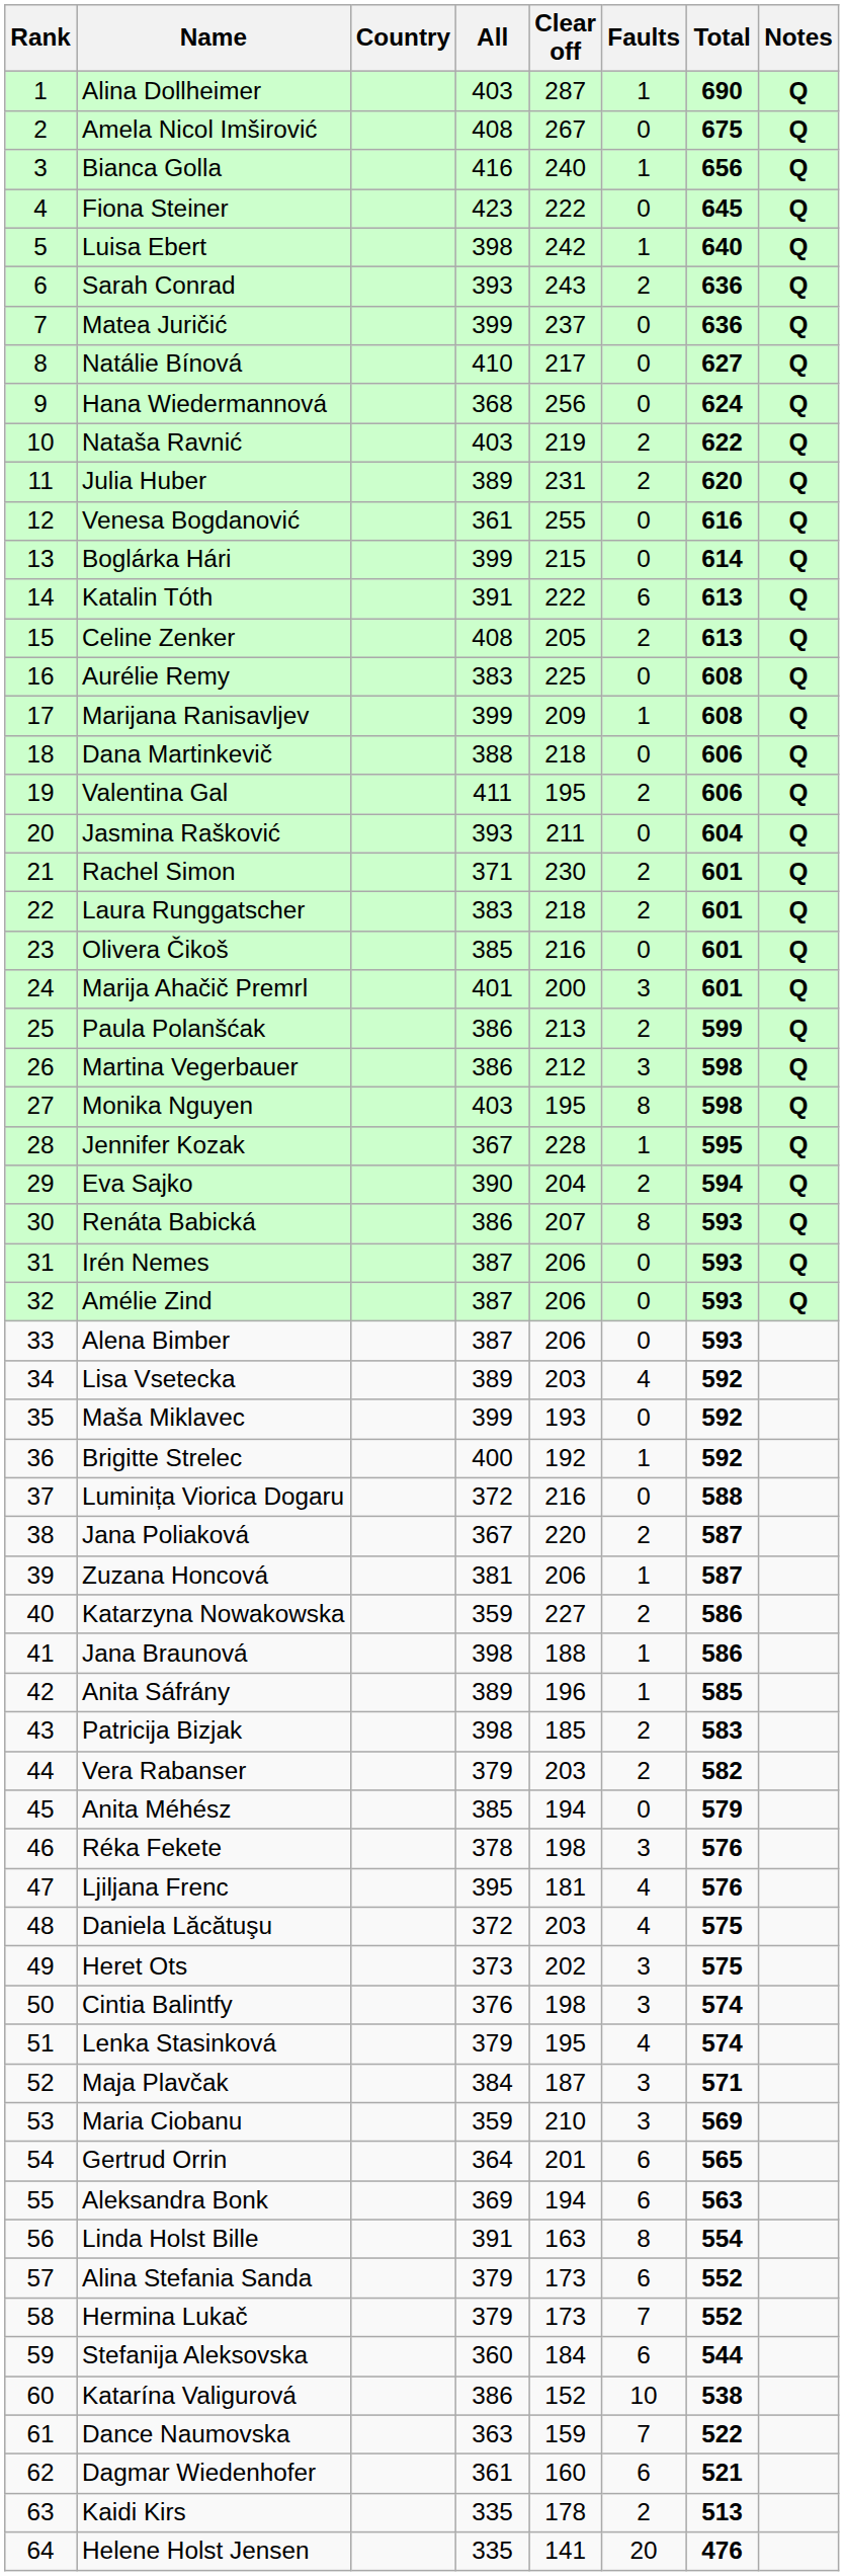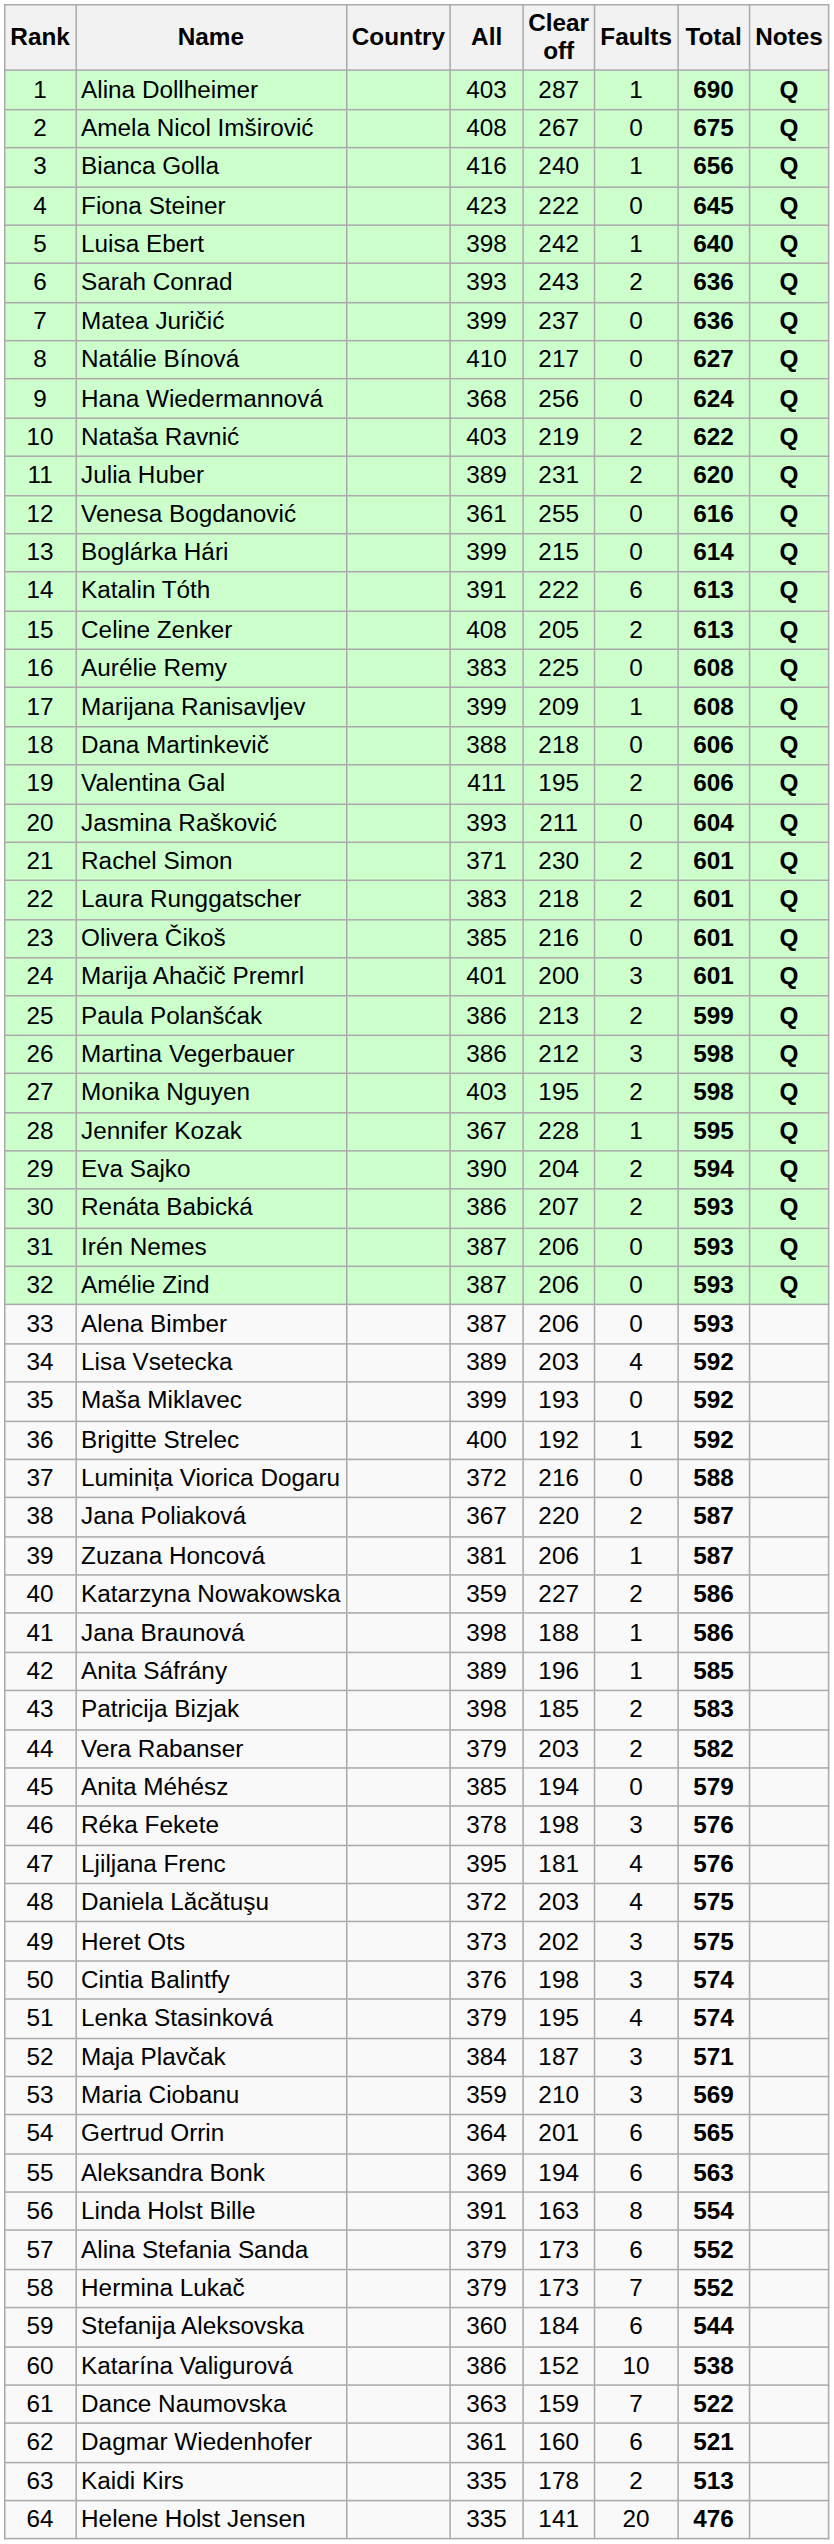 <table class="wikitable sortable" style="text-align:center">
 <tr>
 <th>Rank</th>
 <th>Name</th>
 <th>Country</th>
 <th width=40>All</th>
 <th width=40>Clear off</th>
 <th width=30>Faults</th>
 <th width=40>Total</th>
 <th>Notes</th>
 </tr>
 <tr bgcolor=ccffcc>
 <td>1</td>
 <td align="left">Alina Dollheimer</td>
 <td align="left"></td>
 <td>403</td>
 <td>287</td>
 <td>1</td>
 <td><strong>690</strong> </td>
 <td><strong>Q</strong></td>
 </tr>
 <tr bgcolor=ccffcc>
 <td>2</td>
 <td align="left">Amela Nicol Imširović</td>
 <td align="left"></td>
 <td>408</td>
 <td>267</td>
 <td>0</td>
 <td><strong>675</strong></td>
 <td><strong>Q</strong></td>
 </tr>
 <tr bgcolor=ccffcc>
 <td>3</td>
 <td align="left">Bianca Golla</td>
 <td align="left"></td>
 <td>416</td>
 <td>240</td>
 <td>1</td>
 <td><strong>656</strong></td>
 <td><strong>Q</strong></td>
 </tr>
 <tr bgcolor=ccffcc>
 <td>4</td>
 <td align="left">Fiona Steiner</td>
 <td align="left"></td>
 <td>423</td>
 <td>222</td>
 <td>0</td>
 <td><strong>645</strong></td>
 <td><strong>Q</strong></td>
 </tr>
 <tr bgcolor=ccffcc>
 <td>5</td>
 <td align="left">Luisa Ebert</td>
 <td align="left"></td>
 <td>398</td>
 <td>242</td>
 <td>1</td>
 <td><strong>640</strong></td>
 <td><strong>Q</strong></td>
 </tr>
 <tr bgcolor=ccffcc>
 <td>6</td>
 <td align="left">Sarah Conrad</td>
 <td align="left"></td>
 <td>393</td>
 <td>243</td>
 <td>2</td>
 <td><strong>636</strong></td>
 <td><strong>Q</strong></td>
 </tr>
 <tr bgcolor=ccffcc>
 <td>7</td>
 <td align="left">Matea Juričić</td>
 <td align="left"></td>
 <td>399</td>
 <td>237</td>
 <td>0</td>
 <td><strong>636</strong></td>
 <td><strong>Q</strong></td>
 </tr>
 <tr bgcolor=ccffcc>
 <td>8</td>
 <td align="left">Natálie Bínová</td>
 <td align="left"></td>
 <td>410</td>
 <td>217</td>
 <td>0</td>
 <td><strong>627</strong></td>
 <td><strong>Q</strong></td>
 </tr>
 <tr bgcolor=ccffcc>
 <td>9</td>
 <td align="left">Hana Wiedermannová</td>
 <td align="left"></td>
 <td>368</td>
 <td>256</td>
 <td>0</td>
 <td><strong>624</strong></td>
 <td><strong>Q</strong></td>
 </tr>
 <tr bgcolor=ccffcc>
 <td>10</td>
 <td align="left">Nataša Ravnić</td>
 <td align="left"></td>
 <td>403</td>
 <td>219</td>
 <td>2</td>
 <td><strong>622</strong></td>
 <td><strong>Q</strong></td>
 </tr>
 <tr bgcolor=ccffcc>
 <td>11</td>
 <td align="left">Julia Huber</td>
 <td align="left"></td>
 <td>389</td>
 <td>231</td>
 <td>2</td>
 <td><strong>620</strong></td>
 <td><strong>Q</strong></td>
 </tr>
 <tr bgcolor=ccffcc>
 <td>12</td>
 <td align="left">Venesa Bogdanović</td>
 <td align="left"></td>
 <td>361</td>
 <td>255</td>
 <td>0</td>
 <td><strong>616</strong></td>
 <td><strong>Q</strong></td>
 </tr>
 <tr bgcolor=ccffcc>
 <td>13</td>
 <td align="left">Boglárka Hári</td>
 <td align="left"></td>
 <td>399</td>
 <td>215</td>
 <td>0</td>
 <td><strong>614</strong></td>
 <td><strong>Q</strong></td>
 </tr>
 <tr bgcolor=ccffcc>
 <td>14</td>
 <td align="left">Katalin Tóth</td>
 <td align="left"></td>
 <td>391</td>
 <td>222</td>
 <td>6</td>
 <td><strong>613</strong></td>
 <td><strong>Q</strong></td>
 </tr>
 <tr bgcolor=ccffcc>
 <td>15</td>
 <td align="left">Celine Zenker</td>
 <td align="left"></td>
 <td>408</td>
 <td>205</td>
 <td>2</td>
 <td><strong>613</strong></td>
 <td><strong>Q</strong></td>
 </tr>
 <tr bgcolor=ccffcc>
 <td>16</td>
 <td align="left">Aurélie Remy</td>
 <td align="left"></td>
 <td>383</td>
 <td>225</td>
 <td>0</td>
 <td><strong>608</strong></td>
 <td><strong>Q</strong></td>
 </tr>
 <tr bgcolor=ccffcc>
 <td>17</td>
 <td align="left">Marijana Ranisavljev</td>
 <td align="left"></td>
 <td>399</td>
 <td>209</td>
 <td>1</td>
 <td><strong>608</strong></td>
 <td><strong>Q</strong></td>
 </tr>
 <tr bgcolor=ccffcc>
 <td>18</td>
 <td align="left">Dana Martinkevič</td>
 <td align="left"></td>
 <td>388</td>
 <td>218</td>
 <td>0</td>
 <td><strong>606</strong></td>
 <td><strong>Q</strong></td>
 </tr>
 <tr bgcolor=ccffcc>
 <td>19</td>
 <td align="left">Valentina Gal</td>
 <td align="left"></td>
 <td>411</td>
 <td>195</td>
 <td>2</td>
 <td><strong>606</strong></td>
 <td><strong>Q</strong></td>
 </tr>
 <tr bgcolor=ccffcc>
 <td>20</td>
 <td align="left">Jasmina Rašković</td>
 <td align="left"></td>
 <td>393</td>
 <td>211</td>
 <td>0</td>
 <td><strong>604</strong></td>
 <td><strong>Q</strong></td>
 </tr>
 <tr bgcolor=ccffcc>
 <td>21</td>
 <td align="left">Rachel Simon</td>
 <td align="left"></td>
 <td>371</td>
 <td>230</td>
 <td>2</td>
 <td><strong>601</strong></td>
 <td><strong>Q</strong></td>
 </tr>
 <tr bgcolor=ccffcc>
 <td>22</td>
 <td align="left">Laura Runggatscher</td>
 <td align="left"></td>
 <td>383</td>
 <td>218</td>
 <td>2</td>
 <td><strong>601</strong></td>
 <td><strong>Q</strong></td>
 </tr>
 <tr bgcolor=ccffcc>
 <td>23</td>
 <td align="left">Olivera Čikoš</td>
 <td align="left"></td>
 <td>385</td>
 <td>216</td>
 <td>0</td>
 <td><strong>601</strong></td>
 <td><strong>Q</strong></td>
 </tr>
 <tr bgcolor=ccffcc>
 <td>24</td>
 <td align="left">Marija Ahačič Premrl</td>
 <td align="left"></td>
 <td>401</td>
 <td>200</td>
 <td>3</td>
 <td><strong>601</strong></td>
 <td><strong>Q</strong></td>
 </tr>
 <tr bgcolor=ccffcc>
 <td>25</td>
 <td align="left">Paula Polanšćak</td>
 <td align="left"></td>
 <td>386</td>
 <td>213</td>
 <td>2</td>
 <td><strong>599</strong></td>
 <td><strong>Q</strong></td>
 </tr>
 <tr bgcolor=ccffcc>
 <td>26</td>
 <td align="left">Martina Vegerbauer</td>
 <td align="left"></td>
 <td>386</td>
 <td>212</td>
 <td>3</td>
 <td><strong>598</strong></td>
 <td><strong>Q</strong></td>
 </tr>
 <tr bgcolor=ccffcc>
 <td>27</td>
 <td align="left">Monika Nguyen</td>
 <td align="left"></td>
 <td>403</td>
 <td>195</td>
-<td>8</td>
+<td>2</td>
 <td><strong>598</strong></td>
 <td><strong>Q</strong></td>
 </tr>
 <tr bgcolor=ccffcc>
 <td>28</td>
 <td align="left">Jennifer Kozak</td>
 <td align="left"></td>
 <td>367</td>
 <td>228</td>
 <td>1</td>
 <td><strong>595</strong></td>
 <td><strong>Q</strong></td>
 </tr>
 <tr bgcolor=ccffcc>
 <td>29</td>
 <td align="left">Eva Sajko</td>
 <td align="left"></td>
 <td>390</td>
 <td>204</td>
 <td>2</td>
 <td><strong>594</strong></td>
 <td><strong>Q</strong></td>
 </tr>
 <tr bgcolor=ccffcc>
 <td>30</td>
 <td align="left">Renáta Babická</td>
 <td align="left"></td>
 <td>386</td>
 <td>207</td>
-<td>8</td>
+<td>2</td>
 <td><strong>593</strong></td>
 <td><strong>Q</strong></td>
 </tr>
 <tr bgcolor=ccffcc>
 <td>31</td>
 <td align="left">Irén Nemes</td>
 <td align="left"></td>
 <td>387</td>
 <td>206</td>
 <td>0</td>
 <td><strong>593</strong></td>
 <td><strong>Q</strong></td>
 </tr>
 <tr bgcolor=ccffcc>
 <td>32</td>
 <td align="left">Amélie Zind</td>
 <td align="left"></td>
 <td>387</td>
 <td>206</td>
 <td>0</td>
 <td><strong>593</strong></td>
 <td><strong>Q</strong></td>
 </tr>
 <tr>
 <td>33</td>
 <td align="left">Alena Bimber</td>
 <td align="left"></td>
 <td>387</td>
 <td>206</td>
 <td>0</td>
 <td><strong>593</strong></td>
 <td></td>
 </tr>
 <tr>
 <td>34</td>
 <td align="left">Lisa Vsetecka</td>
 <td align="left"></td>
 <td>389</td>
 <td>203</td>
 <td>4</td>
 <td><strong>592</strong></td>
 <td></td>
 </tr>
 <tr>
 <td>35</td>
 <td align="left">Maša Miklavec</td>
 <td align="left"></td>
 <td>399</td>
 <td>193</td>
 <td>0</td>
 <td><strong>592</strong></td>
 <td></td>
 </tr>
 <tr>
 <td>36</td>
 <td align="left">Brigitte Strelec</td>
 <td align="left"></td>
 <td>400</td>
 <td>192</td>
 <td>1</td>
 <td><strong>592</strong></td>
 <td></td>
 </tr>
 <tr>
 <td>37</td>
 <td align="left">Luminița Viorica Dogaru</td>
 <td align="left"></td>
 <td>372</td>
 <td>216</td>
 <td>0</td>
 <td><strong>588</strong></td>
 <td></td>
 </tr>
 <tr>
 <td>38</td>
 <td align="left">Jana Poliaková</td>
 <td align="left"></td>
 <td>367</td>
 <td>220</td>
 <td>2</td>
 <td><strong>587</strong></td>
 <td></td>
 </tr>
 <tr>
 <td>39</td>
 <td align="left">Zuzana Honcová</td>
 <td align="left"></td>
 <td>381</td>
 <td>206</td>
 <td>1</td>
 <td><strong>587</strong></td>
 <td></td>
 </tr>
 <tr>
 <td>40</td>
 <td align="left">Katarzyna Nowakowska</td>
 <td align="left"></td>
 <td>359</td>
 <td>227</td>
 <td>2</td>
 <td><strong>586</strong></td>
 <td></td>
 </tr>
 <tr>
 <td>41</td>
 <td align="left">Jana Braunová</td>
 <td align="left"></td>
 <td>398</td>
 <td>188</td>
 <td>1</td>
 <td><strong>586</strong></td>
 <td></td>
 </tr>
 <tr>
 <td>42</td>
 <td align="left">Anita Sáfrány</td>
 <td align="left"></td>
 <td>389</td>
 <td>196</td>
 <td>1</td>
 <td><strong>585</strong></td>
 <td></td>
 </tr>
 <tr>
 <td>43</td>
 <td align="left">Patricija Bizjak</td>
 <td align="left"></td>
 <td>398</td>
 <td>185</td>
 <td>2</td>
 <td><strong>583</strong></td>
 <td></td>
 </tr>
 <tr>
 <td>44</td>
 <td align="left">Vera Rabanser</td>
 <td align="left"></td>
 <td>379</td>
 <td>203</td>
 <td>2</td>
 <td><strong>582</strong></td>
 <td></td>
 </tr>
 <tr>
 <td>45</td>
 <td align="left">Anita Méhész</td>
 <td align="left"></td>
 <td>385</td>
 <td>194</td>
 <td>0</td>
 <td><strong>579</strong></td>
 <td></td>
 </tr>
 <tr>
 <td>46</td>
 <td align="left">Réka Fekete</td>
 <td align="left"></td>
 <td>378</td>
 <td>198</td>
 <td>3</td>
 <td><strong>576</strong></td>
 <td></td>
 </tr>
 <tr>
 <td>47</td>
 <td align="left">Ljiljana Frenc</td>
 <td align="left"></td>
 <td>395</td>
 <td>181</td>
 <td>4</td>
 <td><strong>576</strong></td>
 <td></td>
 </tr>
 <tr>
 <td>48</td>
 <td align="left">Daniela Lăcătuşu</td>
 <td align="left"></td>
 <td>372</td>
 <td>203</td>
 <td>4</td>
 <td><strong>575</strong></td>
 <td></td>
 </tr>
 <tr>
 <td>49</td>
 <td align="left">Heret Ots</td>
 <td align="left"></td>
 <td>373</td>
 <td>202</td>
 <td>3</td>
 <td><strong>575</strong></td>
 <td></td>
 </tr>
 <tr>
 <td>50</td>
 <td align="left">Cintia Balintfy</td>
 <td align="left"></td>
 <td>376</td>
 <td>198</td>
 <td>3</td>
 <td><strong>574</strong></td>
 <td></td>
 </tr>
 <tr>
 <td>51</td>
 <td align="left">Lenka Stasinková</td>
 <td align="left"></td>
 <td>379</td>
 <td>195</td>
 <td>4</td>
 <td><strong>574</strong></td>
 <td></td>
 </tr>
 <tr>
 <td>52</td>
 <td align="left">Maja Plavčak</td>
 <td align="left"></td>
 <td>384</td>
 <td>187</td>
 <td>3</td>
 <td><strong>571</strong></td>
 <td></td>
 </tr>
 <tr>
 <td>53</td>
 <td align="left">Maria Ciobanu</td>
 <td align="left"></td>
 <td>359</td>
 <td>210</td>
 <td>3</td>
 <td><strong>569</strong></td>
 <td></td>
 </tr>
 <tr>
 <td>54</td>
 <td align="left">Gertrud Orrin</td>
 <td align="left"></td>
 <td>364</td>
 <td>201</td>
 <td>6</td>
 <td><strong>565</strong></td>
 <td></td>
 </tr>
 <tr>
 <td>55</td>
 <td align="left">Aleksandra Bonk</td>
 <td align="left"></td>
 <td>369</td>
 <td>194</td>
 <td>6</td>
 <td><strong>563</strong></td>
 <td></td>
 </tr>
 <tr>
 <td>56</td>
 <td align="left">Linda Holst Bille</td>
 <td align="left"></td>
 <td>391</td>
 <td>163</td>
 <td>8</td>
 <td><strong>554</strong></td>
 <td></td>
 </tr>
 <tr>
 <td>57</td>
 <td align="left">Alina Stefania Sanda</td>
 <td align="left"></td>
 <td>379</td>
 <td>173</td>
 <td>6</td>
 <td><strong>552</strong></td>
 <td></td>
 </tr>
 <tr>
 <td>58</td>
 <td align="left">Hermina Lukač</td>
 <td align="left"></td>
 <td>379</td>
 <td>173</td>
 <td>7</td>
 <td><strong>552</strong></td>
 <td></td>
 </tr>
 <tr>
 <td>59</td>
 <td align="left">Stefanija Aleksovska</td>
 <td align="left"></td>
 <td>360</td>
 <td>184</td>
 <td>6</td>
 <td><strong>544</strong></td>
 <td></td>
 </tr>
 <tr>
 <td>60</td>
 <td align="left">Katarína Valigurová</td>
 <td align="left"></td>
 <td>386</td>
 <td>152</td>
 <td>10</td>
 <td><strong>538</strong></td>
 <td></td>
 </tr>
 <tr>
 <td>61</td>
 <td align="left">Dance Naumovska</td>
 <td align="left"></td>
 <td>363</td>
 <td>159</td>
 <td>7</td>
 <td><strong>522</strong></td>
 <td></td>
 </tr>
 <tr>
 <td>62</td>
 <td align="left">Dagmar Wiedenhofer</td>
 <td align="left"></td>
 <td>361</td>
 <td>160</td>
 <td>6</td>
 <td><strong>521</strong></td>
 <td></td>
 </tr>
 <tr>
 <td>63</td>
 <td align="left">Kaidi Kirs</td>
 <td align="left"></td>
 <td>335</td>
 <td>178</td>
 <td>2</td>
 <td><strong>513</strong></td>
 <td></td>
 </tr>
 <tr>
 <td>64</td>
 <td align="left">Helene Holst Jensen</td>
 <td align="left"></td>
 <td>335</td>
 <td>141</td>
 <td>20</td>
 <td><strong>476</strong></td>
 <td></td>
 </tr>
 </table>
